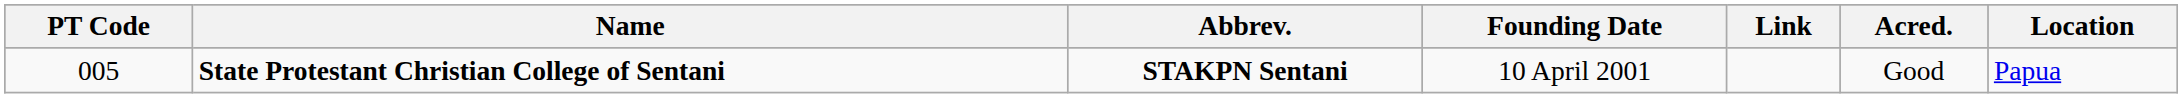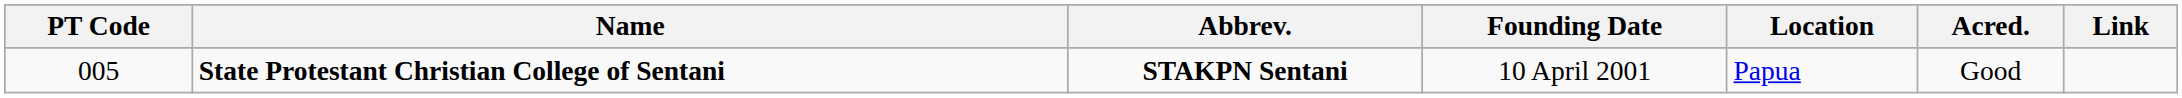 <table class="wikitable sortable" style="width:100%; text-align:center;">
 <tr>
 <th>PT Code<br></th>
 <th>Name</th>
 <th>Abbrev.</th>
 <th data-sort-type="date">Founding  Date</th>
+<th>Location</th>
+<th>Acred.</th>
 <th class="unsortable">Link</th>
-<th>Acred.</th>
-<th>Location</th>
 </tr>
 <tr>
 <td>005</td>
 <td style="text-align:left;"><strong>State Protestant Christian College of Sentani</strong><br></td>
 <td><strong>STAKPN Sentani</strong></td>
 <td>10 April 2001</td>
+<td style="text-align:left;"><a href='#'>Papua</a></td>
+<td>Good</td>
 <td></td>
-<td>Good</td>
-<td style="text-align:left;"><a href='#'>Papua</a></td>
 </tr>
 </table>
